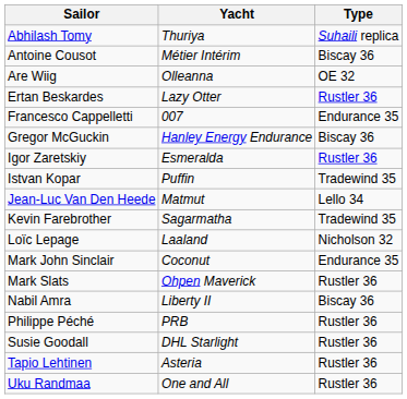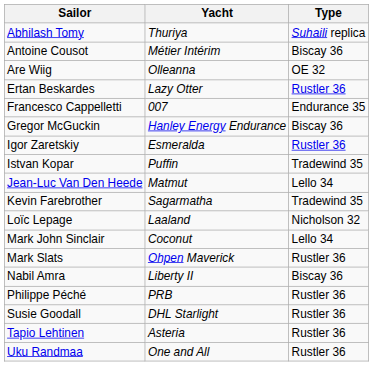 <table class="wikitable">
 <tr>
 <th>Sailor</th>
 <th>Yacht</th>
 <th>Type</th>
 </tr>
 <tr>
 <td> <a href='#'>Abhilash Tomy</a></td>
 <td><em>Thuriya</em></td>
 <td><em><a href='#'>Suhaili</a></em> replica</td>
 </tr>
 <tr>
 <td> Antoine Cousot</td>
 <td><em>Métier Intérim</em></td>
 <td>Biscay 36</td>
 </tr>
 <tr>
 <td> Are Wiig</td>
 <td><em>Olleanna</em></td>
 <td>OE 32</td>
 </tr>
 <tr>
 <td> Ertan Beskardes</td>
 <td><em>Lazy Otter</em></td>
 <td><a href='#'>Rustler 36</a></td>
 </tr>
 <tr>
 <td> Francesco Cappelletti</td>
 <td><em>007</em></td>
 <td>Endurance 35</td>
 </tr>
 <tr>
 <td> Gregor McGuckin</td>
 <td><em><a href='#'>Hanley Energy</a> Endurance</em></td>
 <td>Biscay 36</td>
 </tr>
 <tr>
 <td> Igor Zaretskiy</td>
 <td><em>Esmeralda</em></td>
 <td><a href='#'>Rustler 36</a></td>
 </tr>
 <tr>
 <td> Istvan Kopar</td>
 <td><em>Puffin</em></td>
 <td>Tradewind 35</td>
 </tr>
 <tr>
 <td> <a href='#'>Jean-Luc Van Den Heede</a></td>
 <td><em>Matmut</em></td>
 <td>Lello 34</td>
 </tr>
 <tr>
 <td> Kevin Farebrother</td>
 <td><em>Sagarmatha</em></td>
 <td>Tradewind 35</td>
 </tr>
 <tr>
 <td> Loïc Lepage</td>
 <td><em>Laaland</em></td>
 <td>Nicholson 32</td>
 </tr>
 <tr>
 <td> Mark John Sinclair</td>
 <td><em>Coconut</em></td>
-<td>Endurance 35</td>
+<td>Lello 34</td>
 </tr>
 <tr>
 <td> Mark Slats</td>
 <td><em><a href='#'>Ohpen</a> Maverick</em></td>
 <td>Rustler 36</td>
 </tr>
 <tr>
 <td> Nabil Amra</td>
 <td><em>Liberty II</em></td>
 <td>Biscay 36</td>
 </tr>
 <tr>
 <td> Philippe Péché</td>
 <td><em>PRB</em></td>
 <td>Rustler 36</td>
 </tr>
 <tr>
 <td> Susie Goodall</td>
 <td><em>DHL Starlight</em></td>
 <td>Rustler 36</td>
 </tr>
 <tr>
 <td> <a href='#'>Tapio Lehtinen</a></td>
 <td><em>Asteria</em></td>
 <td>Rustler 36</td>
 </tr>
 <tr>
 <td> <a href='#'>Uku Randmaa</a></td>
 <td><em>One and All</em></td>
 <td>Rustler 36</td>
 </tr>
 </table>
